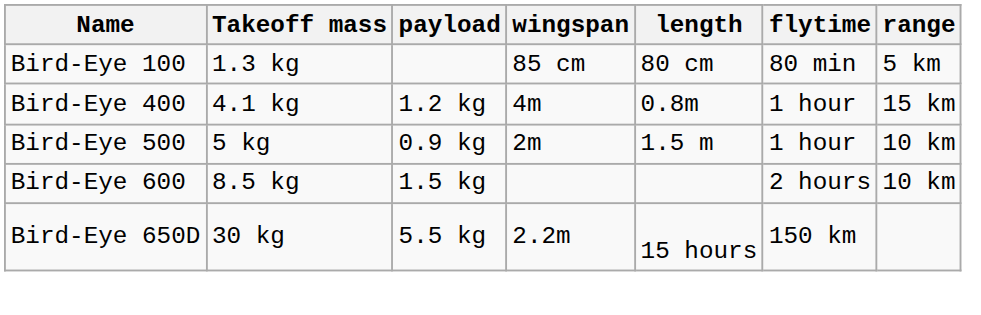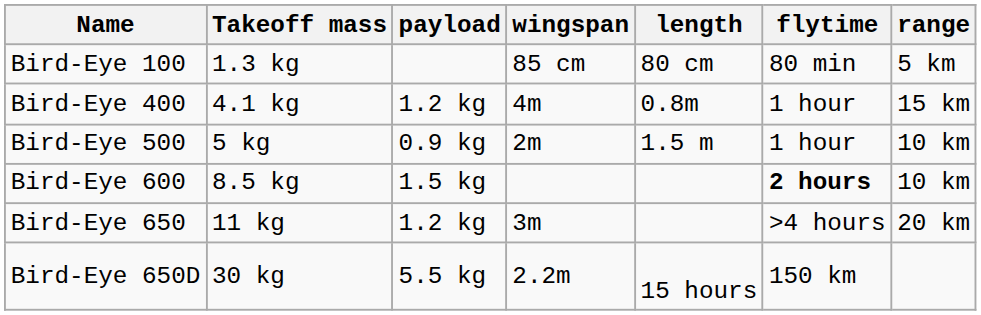 <table class=wikitable>
 <tr>
 <th>Name</th>
 <th>Takeoff mass</th>
 <th>payload</th>
 <th>wingspan</th>
 <th>length</th>
 <th>flytime</th>
 <th>range</th>
 </tr>
 <tr>
 <td>Bird-Eye 100</td>
 <td>1.3 kg</td>
 <td></td>
 <td>85 cm</td>
 <td>80 cm</td>
 <td>80 min</td>
 <td>5 km</td>
 </tr>
 <tr>
 <td>Bird-Eye 400</td>
 <td>4.1 kg</td>
 <td>1.2 kg</td>
 <td>4m</td>
 <td>0.8m</td>
 <td>1 hour</td>
 <td>15 km</td>
 </tr>
 <tr>
 <td>Bird-Eye 500</td>
 <td>5 kg</td>
 <td>0.9 kg</td>
 <td>2m</td>
 <td>1.5 m</td>
 <td>1 hour</td>
 <td>10 km</td>
 </tr>
 <tr>
 <td>Bird-Eye 600</td>
 <td>8.5 kg</td>
 <td>1.5 kg</td>
 <td></td>
 <td></td>
-<td>2 hours</td>
+<td><strong>2 hours</strong></td>
 <td>10 km</td>
+</tr>
+<tr>
+<td>Bird-Eye 650</td>
+<td>11 kg</td>
+<td>1.2 kg</td>
+<td>3m</td>
+<td></td>
+<td>>4 hours</td>
+<td>20 km</td>
 </tr>
 <tr>
 <td>Bird-Eye 650D</td>
 <td>30 kg</td>
 <td>5.5 kg</td>
 <td>2.2m</td>
 <td><br>15 hours</td>
 <td>150 km</td>
 </tr>
 </table>
